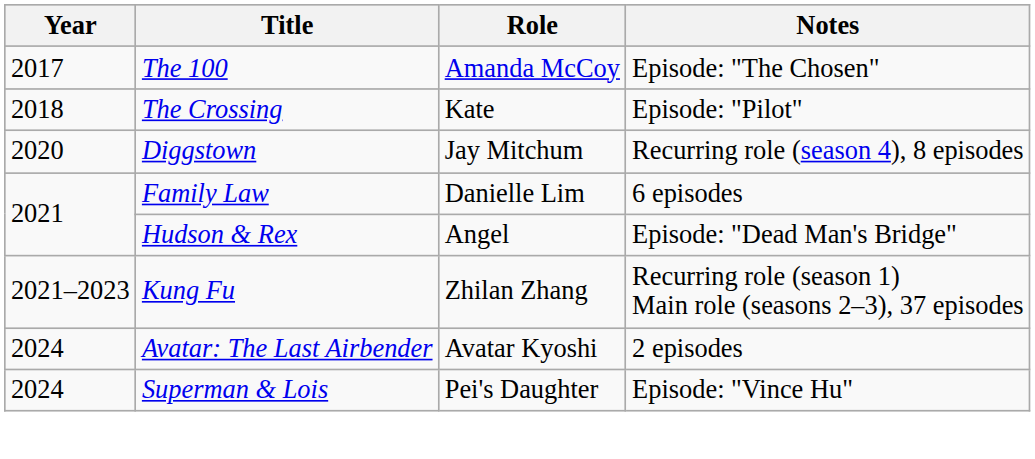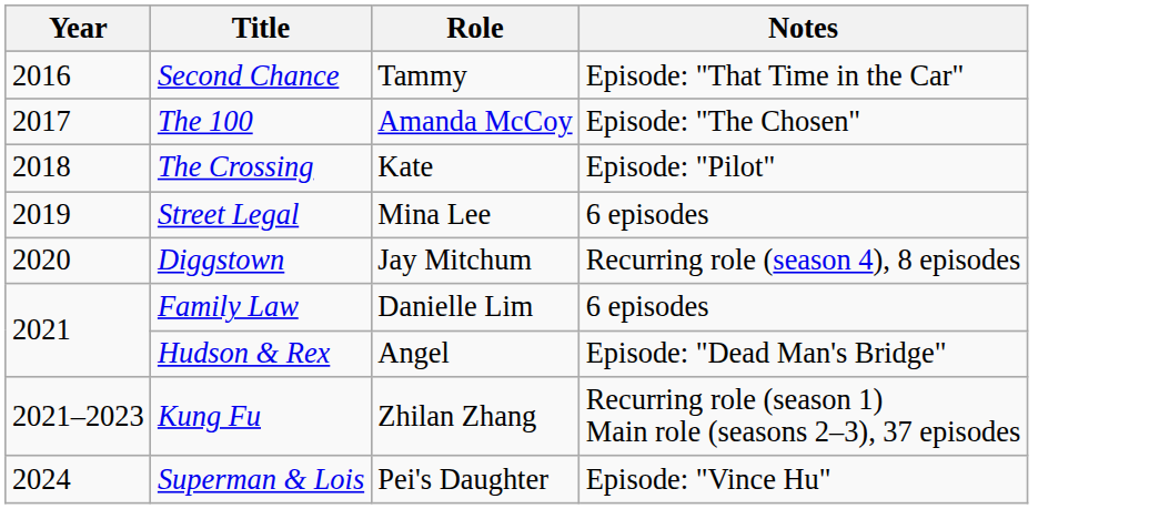 <table class="wikitable sortable">
 <tr>
 <th>Year</th>
 <th>Title</th>
 <th>Role</th>
 <th class="unsortable">Notes</th>
+</tr>
+<tr>
+<td>2016</td>
+<td><em><a href='#'>Second Chance</a></em></td>
+<td>Tammy</td>
+<td>Episode: "That Time in the Car"</td>
 </tr>
 <tr>
 <td>2017</td>
 <td data-sort-value="100, The"><em><a href='#'>The 100</a></em></td>
 <td><a href='#'>Amanda McCoy</a></td>
 <td>Episode: "The Chosen"</td>
 </tr>
 <tr>
 <td>2018</td>
 <td data-sort-value="Crossing, The"><em><a href='#'>The Crossing</a></em></td>
 <td>Kate</td>
 <td>Episode: "Pilot"</td>
+</tr>
+<tr>
+<td>2019</td>
+<td><em><a href='#'>Street Legal</a></em></td>
+<td>Mina Lee</td>
+<td>6 episodes</td>
 </tr>
 <tr>
 <td>2020</td>
 <td><em><a href='#'>Diggstown</a></em></td>
 <td>Jay Mitchum</td>
 <td>Recurring role (<a href='#'>season 4</a>), 8 episodes</td>
 </tr>
 <tr>
 <td rowspan="2">2021</td>
 <td><em><a href='#'>Family Law</a></em></td>
 <td>Danielle Lim</td>
 <td>6 episodes</td>
 </tr>
 <tr>
 <td><em><a href='#'>Hudson & Rex</a></em></td>
 <td>Angel</td>
 <td>Episode: "Dead Man's Bridge"</td>
 </tr>
 <tr>
 <td>2021–2023</td>
 <td><em><a href='#'>Kung Fu</a></em></td>
 <td>Zhilan Zhang</td>
 <td>Recurring role (season 1)<br> Main role (seasons 2–3), 37 episodes</td>
 </tr>
 <tr>
 <td>2024</td>
-<td><em><a href='#'>Avatar: The Last Airbender</a></em></td>
-<td>Avatar Kyoshi</td>
-<td>2 episodes</td>
-</tr>
-<tr>
-<td>2024</td>
 <td><em><a href='#'>Superman & Lois</a></em></td>
 <td>Pei's Daughter</td>
 <td>Episode: "Vince Hu"</td>
 </tr>
 </table>
